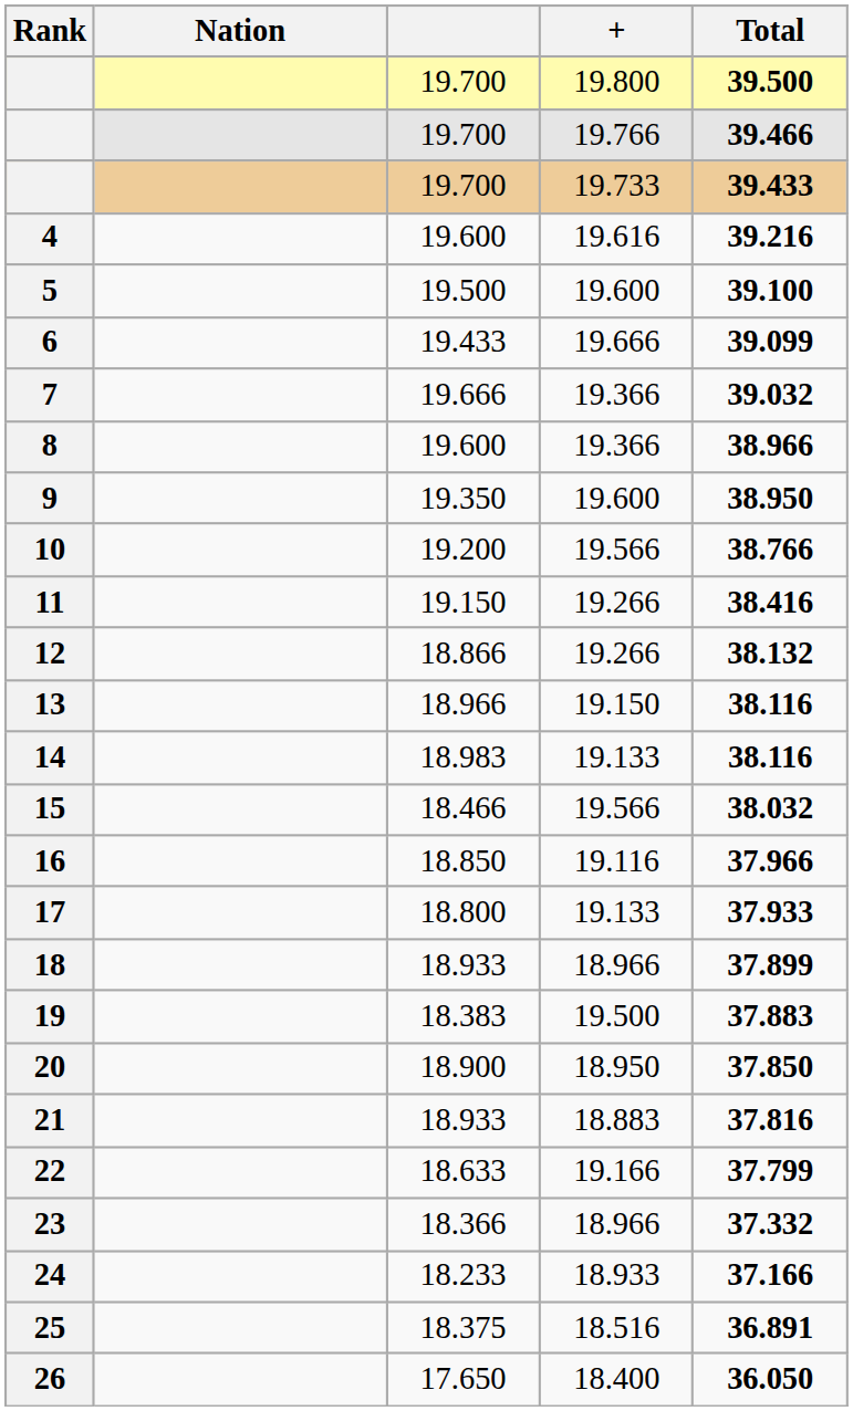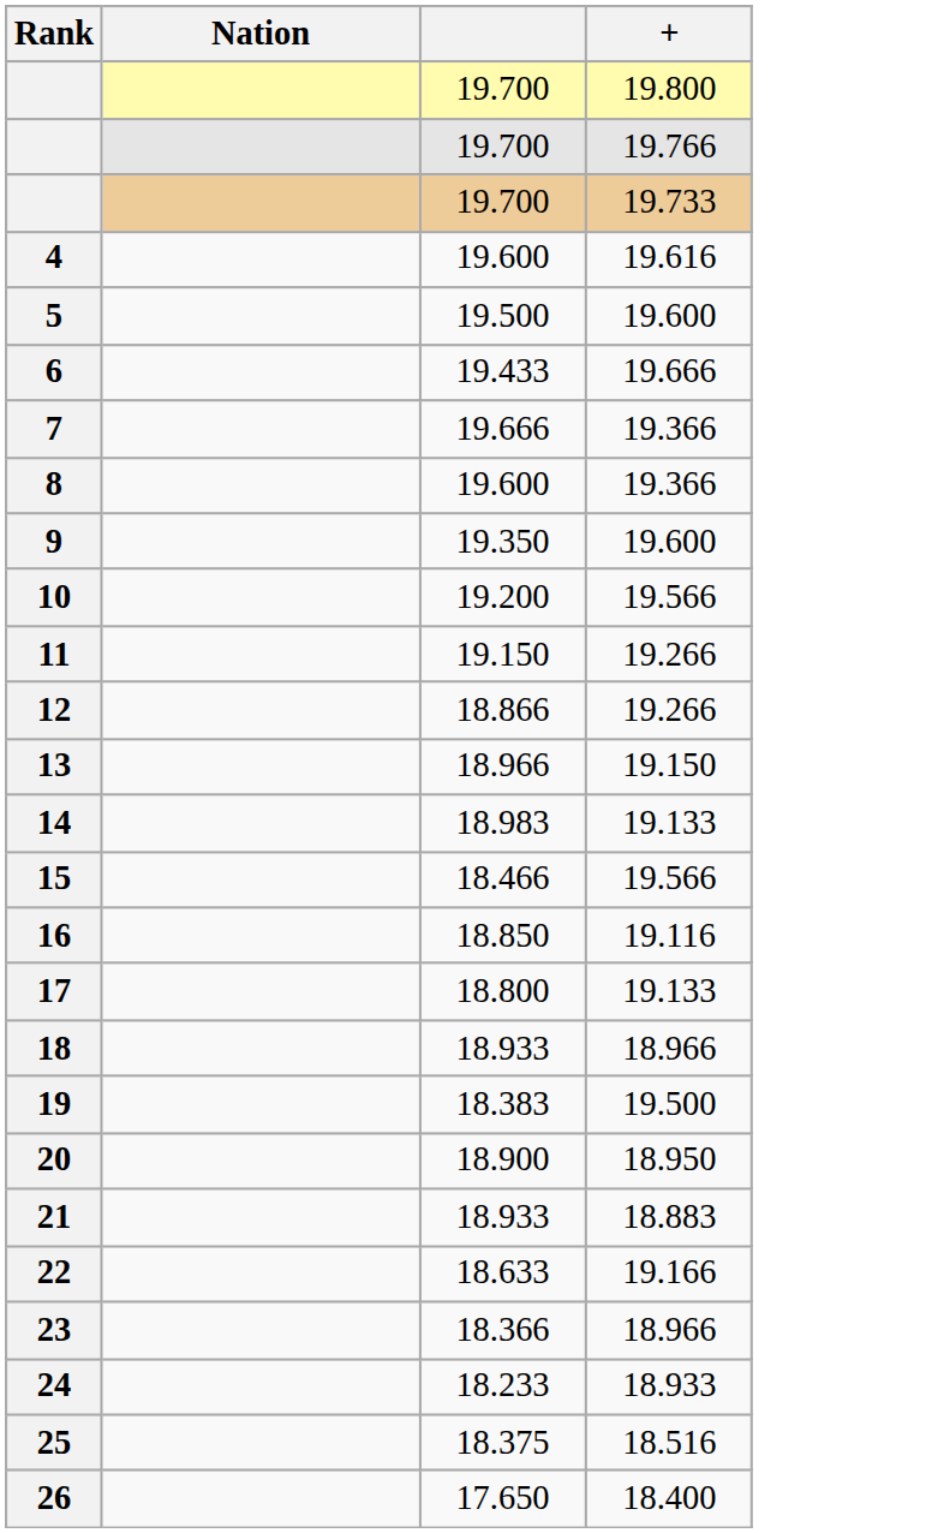 <table class="wikitable sortable" style="text-align:center; font-size:85%">
 <tr>
 <th scope="col" style="width:20px;">Rank</th>
 <th ! scope="col" style="width:120px;">Nation</th>
 <th ! scope="col" style="width:60px;"></th>
 <th ! scope="col" style="width:60px;"> + </th>
-<th ! scope="col" style="width:60px;">Total</th>
 </tr>
 <tr style="background:#fffcaf;">
 <th scope=row style="text-align:center"></th>
 <td align=left></td>
 <td>19.700</td>
 <td>19.800</td>
-<td><strong>39.500</strong></td>
 </tr>
 <tr style="background:#e5e5e5;">
 <th scope=row style="text-align:center"></th>
 <td align=left></td>
 <td>19.700</td>
 <td>19.766</td>
-<td><strong>39.466</strong></td>
 </tr>
 <tr style="background:#ec9;">
 <th scope=row style="text-align:center"></th>
 <td align=left></td>
 <td>19.700</td>
 <td>19.733</td>
-<td><strong>39.433</strong></td>
 </tr>
 <tr>
 <th scope=row style="text-align:center">4</th>
 <td align=left></td>
 <td>19.600</td>
 <td>19.616</td>
-<td><strong>39.216</strong></td>
 </tr>
 <tr>
 <th scope=row style="text-align:center">5</th>
 <td align=left></td>
 <td>19.500</td>
 <td>19.600</td>
-<td><strong>39.100</strong></td>
 </tr>
 <tr>
 <th scope=row style="text-align:center">6</th>
 <td align=left></td>
 <td>19.433</td>
 <td>19.666</td>
-<td><strong>39.099</strong></td>
 </tr>
 <tr>
 <th scope=row style="text-align:center">7</th>
 <td align=left></td>
 <td>19.666</td>
 <td>19.366</td>
-<td><strong>39.032</strong></td>
 </tr>
 <tr>
 <th scope=row style="text-align:center">8</th>
 <td align=left></td>
 <td>19.600</td>
 <td>19.366</td>
-<td><strong>38.966</strong></td>
 </tr>
 <tr>
 <th scope=row style="text-align:center">9</th>
 <td align=left></td>
 <td>19.350</td>
 <td>19.600</td>
-<td><strong>38.950</strong></td>
 </tr>
 <tr>
 <th scope=row style="text-align:center">10</th>
 <td align=left></td>
 <td>19.200</td>
 <td>19.566</td>
-<td><strong>38.766</strong></td>
 </tr>
 <tr>
 <th scope=row style="text-align:center">11</th>
 <td align=left></td>
 <td>19.150</td>
 <td>19.266</td>
-<td><strong>38.416</strong></td>
 </tr>
 <tr>
 <th scope=row style="text-align:center">12</th>
 <td align=left></td>
 <td>18.866</td>
 <td>19.266</td>
-<td><strong>38.132</strong></td>
 </tr>
 <tr>
 <th scope=row style="text-align:center">13</th>
 <td align=left></td>
 <td>18.966</td>
 <td>19.150</td>
-<td><strong>38.116</strong></td>
 </tr>
 <tr>
 <th scope=row style="text-align:center">14</th>
 <td align=left></td>
 <td>18.983</td>
 <td>19.133</td>
-<td><strong>38.116</strong></td>
 </tr>
 <tr>
 <th scope=row style="text-align:center">15</th>
 <td align=left></td>
 <td>18.466</td>
 <td>19.566</td>
-<td><strong>38.032</strong></td>
 </tr>
 <tr>
 <th scope=row style="text-align:center">16</th>
 <td align=left></td>
 <td>18.850</td>
 <td>19.116</td>
-<td><strong>37.966</strong></td>
 </tr>
 <tr>
 <th scope=row style="text-align:center">17</th>
 <td align=left></td>
 <td>18.800</td>
 <td>19.133</td>
-<td><strong>37.933</strong></td>
 </tr>
 <tr>
 <th scope=row style="text-align:center">18</th>
 <td align=left></td>
 <td>18.933</td>
 <td>18.966</td>
-<td><strong>37.899</strong></td>
 </tr>
 <tr>
 <th scope=row style="text-align:center">19</th>
 <td align=left></td>
 <td>18.383</td>
 <td>19.500</td>
-<td><strong>37.883</strong></td>
 </tr>
 <tr>
 <th scope=row style="text-align:center">20</th>
 <td align=left></td>
 <td>18.900</td>
 <td>18.950</td>
-<td><strong>37.850</strong></td>
 </tr>
 <tr>
 <th scope=row style="text-align:center">21</th>
 <td align=left></td>
 <td>18.933</td>
 <td>18.883</td>
-<td><strong>37.816</strong></td>
 </tr>
 <tr>
 <th scope=row style="text-align:center">22</th>
 <td align=left></td>
 <td>18.633</td>
 <td>19.166</td>
-<td><strong>37.799</strong></td>
 </tr>
 <tr>
 <th scope=row style="text-align:center">23</th>
 <td align=left></td>
 <td>18.366</td>
 <td>18.966</td>
-<td><strong>37.332</strong></td>
 </tr>
 <tr>
 <th scope=row style="text-align:center">24</th>
 <td align=left></td>
 <td>18.233</td>
 <td>18.933</td>
-<td><strong>37.166</strong></td>
 </tr>
 <tr>
 <th scope=row style="text-align:center">25</th>
 <td align=left></td>
 <td>18.375</td>
 <td>18.516</td>
-<td><strong>36.891</strong></td>
 </tr>
 <tr>
 <th scope=row style="text-align:center">26</th>
 <td align=left></td>
 <td>17.650</td>
 <td>18.400</td>
-<td><strong>36.050</strong></td>
 </tr>
 </table>
